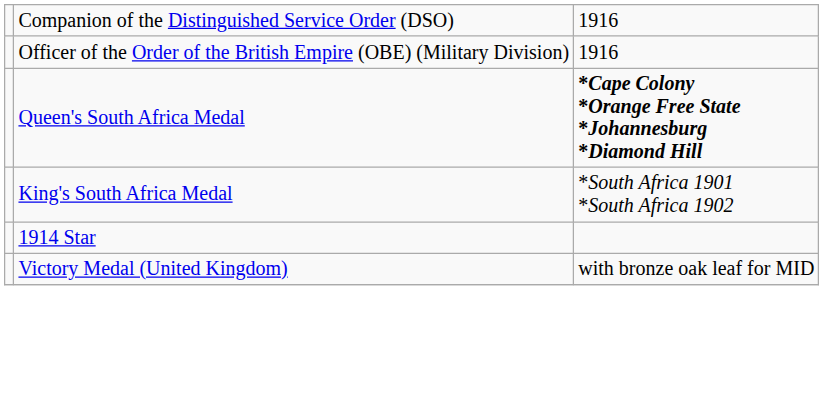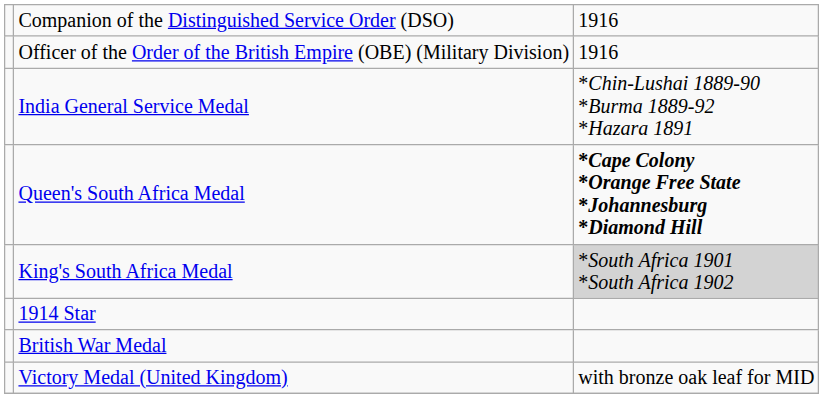 <table class="wikitable">
 <tr>
 <td></td>
 <td>Companion of the <a href='#'>Distinguished Service Order</a> (DSO)</td>
 <td>1916</td>
 </tr>
 <tr>
 <td></td>
 <td>Officer of the <a href='#'>Order of the British Empire</a> (OBE) (Military Division)</td>
 <td>1916</td>
 </tr>
 <tr>
 <td></td>
+<td><a href='#'>India General Service Medal</a></td>
+<td>*<em>Chin-Lushai 1889-90</em><br>*<em>Burma 1889-92</em><br>*<em>Hazara 1891</em></td>
+</tr>
+<tr>
+<td></td>
 <td><a href='#'>Queen's South Africa Medal</a></td>
 <td><strong>*<em>Cape Colony</em><br>*<em>Orange Free State</em><br>*<em>Johannesburg</em><br>*<em>Diamond Hill</em></strong></td>
 </tr>
 <tr>
 <td></td>
 <td><a href='#'>King's South Africa Medal</a></td>
-<td>*<em>South Africa 1901</em><br>*<em>South Africa 1902</em></td>
+<td style="background: lightgrey;">*<em>South Africa 1901</em><br>*<em>South Africa 1902</em></td>
 </tr>
 <tr>
 <td></td>
 <td><a href='#'>1914 Star</a></td>
+<td></td>
+</tr>
+<tr>
+<td></td>
+<td><a href='#'>British War Medal</a></td>
 <td></td>
 </tr>
 <tr>
 <td></td>
 <td><a href='#'>Victory Medal (United Kingdom)</a></td>
 <td>with bronze oak leaf for MID</td>
 </tr>
 <tr>
 </tr>
 </table>
